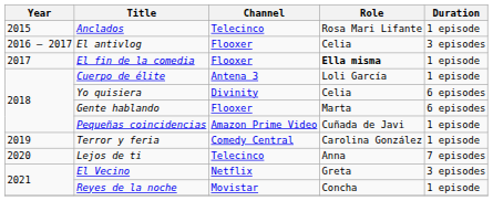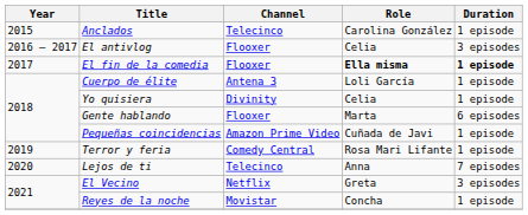 <table class="wikitable">
 <tr>
 <th>Year</th>
 <th>Title</th>
 <th>Channel</th>
 <th>Role</th>
 <th>Duration</th>
 </tr>
 <tr>
 <td>2015</td>
 <td><em><a href='#'>Anclados</a></em></td>
 <td><a href='#'>Telecinco</a></td>
-<td>Rosa Mari Lifante</td>
+<td>Carolina González</td>
 <td>1 episode</td>
 </tr>
 <tr>
 <td>2016 – 2017</td>
 <td><em>El antivlog</em></td>
 <td><a href='#'>Flooxer</a></td>
 <td>Celia</td>
 <td>3 episodes</td>
 </tr>
 <tr>
 <td>2017</td>
 <td><em><a href='#'>El fin de la comedia</a></em></td>
 <td><a href='#'>Flooxer</a></td>
 <td><strong>Ella misma</strong></td>
-<td>1 episode</td>
+<td><strong>1 episode</strong></td>
 </tr>
 <tr>
 <td rowspan="4">2018</td>
 <td><em><a href='#'>Cuerpo de élite</a></em></td>
 <td><a href='#'>Antena 3</a></td>
 <td>Loli García</td>
 <td>1 episode</td>
 </tr>
 <tr>
 <td><em>Yo quisiera</em></td>
 <td><a href='#'>Divinity</a></td>
 <td>Celia</td>
-<td>6 episodes</td>
+<td>1 episode</td>
 </tr>
 <tr>
 <td><em>Gente hablando</em></td>
 <td><a href='#'>Flooxer</a></td>
 <td>Marta</td>
 <td>6 episodes</td>
 </tr>
 <tr>
 <td><em><a href='#'>Pequeñas coincidencias</a></em></td>
 <td><a href='#'>Amazon Prime Video</a></td>
 <td>Cuñada de Javi</td>
 <td>1 episode</td>
 </tr>
 <tr>
 <td>2019</td>
 <td><em>Terror y feria</em></td>
 <td><a href='#'>Comedy Central</a></td>
-<td>Carolina González</td>
+<td>Rosa Mari Lifante</td>
 <td>1 episode</td>
 </tr>
 <tr>
 <td>2020</td>
 <td><em>Lejos de ti</em></td>
 <td><a href='#'>Telecinco</a></td>
 <td>Anna</td>
 <td>7 episodes</td>
 </tr>
 <tr>
 <td rowspan="2">2021</td>
 <td><em><a href='#'>El Vecino</a></em></td>
 <td><a href='#'>Netflix</a></td>
 <td>Greta</td>
 <td>3 episodes</td>
 </tr>
 <tr>
 <td><em><a href='#'>Reyes de la noche</a></em></td>
 <td><a href='#'>Movistar</a></td>
 <td>Concha</td>
 <td>1 episode</td>
 </tr>
 <tr>
 </tr>
 </table>
